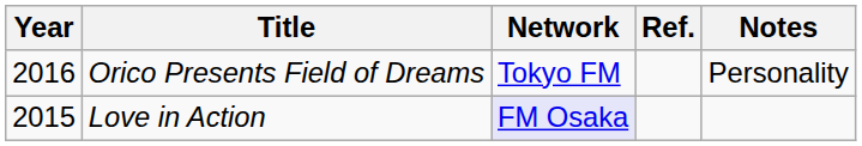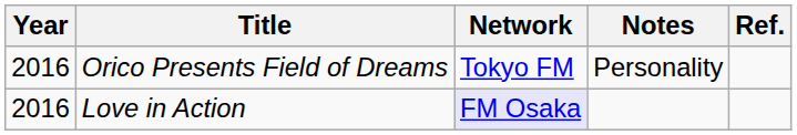 <table class="wikitable">
 <tr>
 <th>Year</th>
 <th>Title</th>
 <th>Network</th>
+<th>Notes</th>
 <th>Ref.</th>
-<th>Notes</th>
 </tr>
 <tr>
 <td>2016</td>
 <td><em>Orico Presents Field of Dreams</em></td>
 <td><a href='#'>Tokyo FM</a></td>
+<td>Personality</td>
 <td></td>
-<td>Personality</td>
 </tr>
 <tr>
-<td>2015</td>
+<td>2016</td>
 <td><em>Love in Action</em></td>
 <td style="background: lavender;"><a href='#'>FM Osaka</a></td>
 <td></td>
 <td></td>
 </tr>
 </table>
